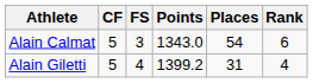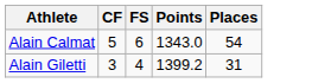 <table class="wikitable" border="1" style="font-size:90%">
 <tr>
 <th>Athlete</th>
 <th>CF</th>
 <th>FS</th>
 <th>Points</th>
 <th>Places</th>
-<th>Rank</th>
 </tr>
 <tr align=center>
 <td align=left><a href='#'>Alain Calmat</a></td>
 <td>5</td>
-<td>3</td>
+<td>6</td>
 <td>1343.0</td>
 <td>54</td>
-<td>6</td>
 </tr>
 <tr align=center>
 <td align=left><a href='#'>Alain Giletti</a></td>
-<td>5</td>
+<td>3</td>
 <td>4</td>
 <td>1399.2</td>
 <td>31</td>
-<td>4</td>
 </tr>
 </table>
